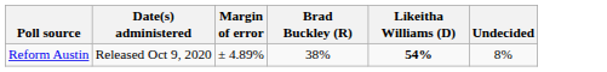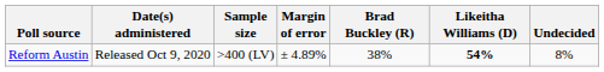 <table class="wikitable" style="font-size:90%;text-align:center;">
 <tr valign=bottom>
 <th>Poll source</th>
 <th>Date(s)<br>administered</th>
+<th>Sample<br>size</th>
 <th>Margin<br>of error</th>
 <th style="width:100px;">Brad<br>Buckley (R)</th>
 <th style="width:100px;">Likeitha<br>Williams (D)</th>
 <th>Undecided</th>
 </tr>
 <tr>
 <td style="text-align:left;"><a href='#'>Reform Austin</a></td>
 <td>Released Oct 9, 2020</td>
+<td>>400 (LV)</td>
 <td>± 4.89%</td>
 <td>38%</td>
 <td><strong>54%</strong></td>
 <td>8%</td>
 </tr>
 </table>
